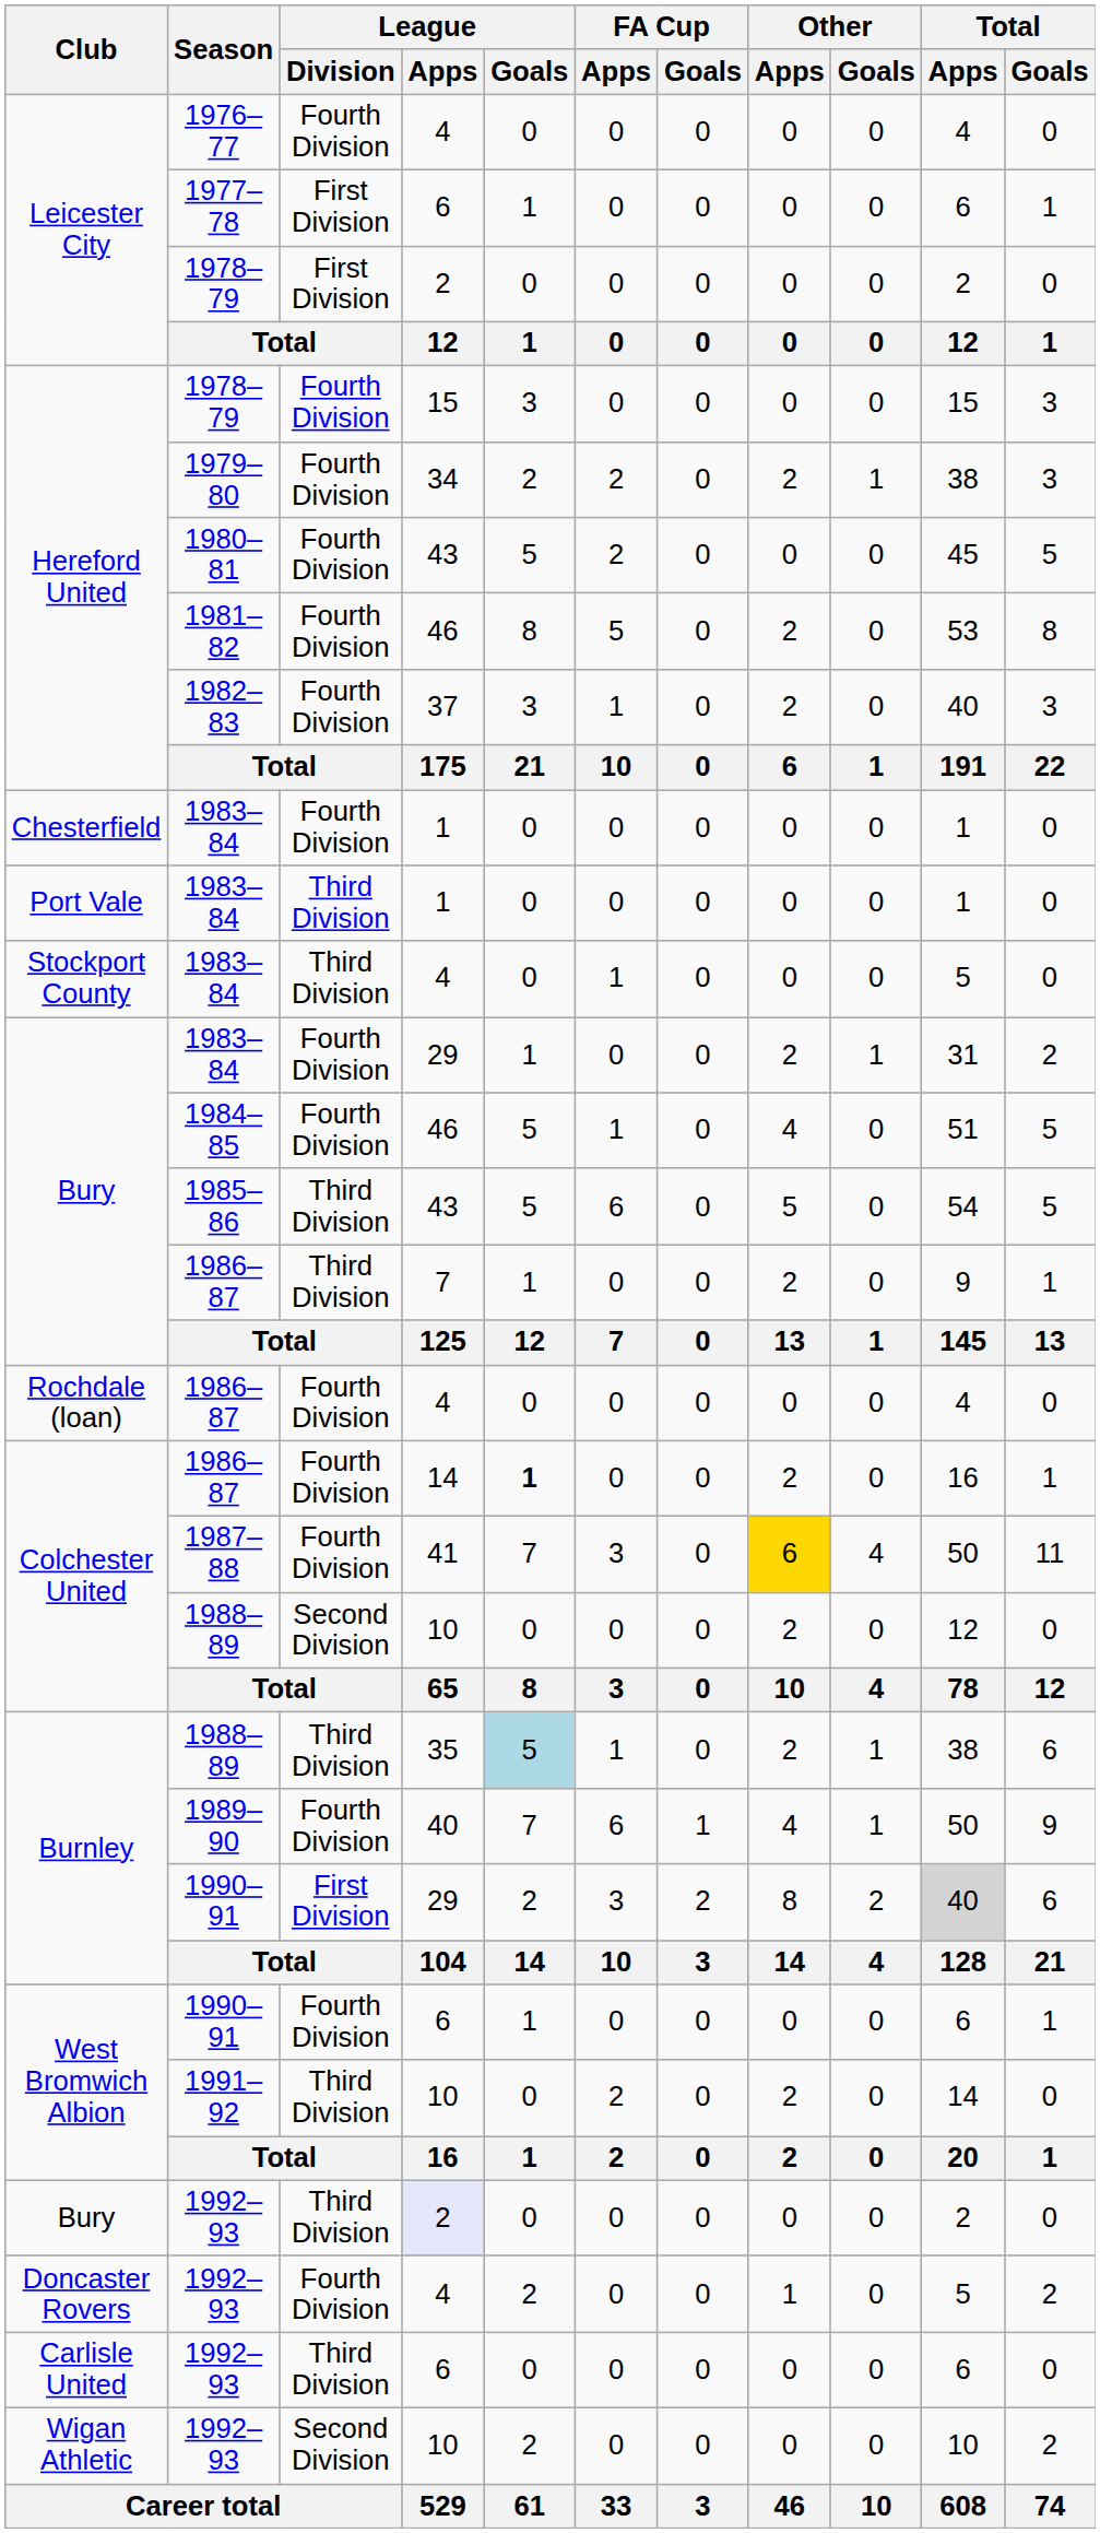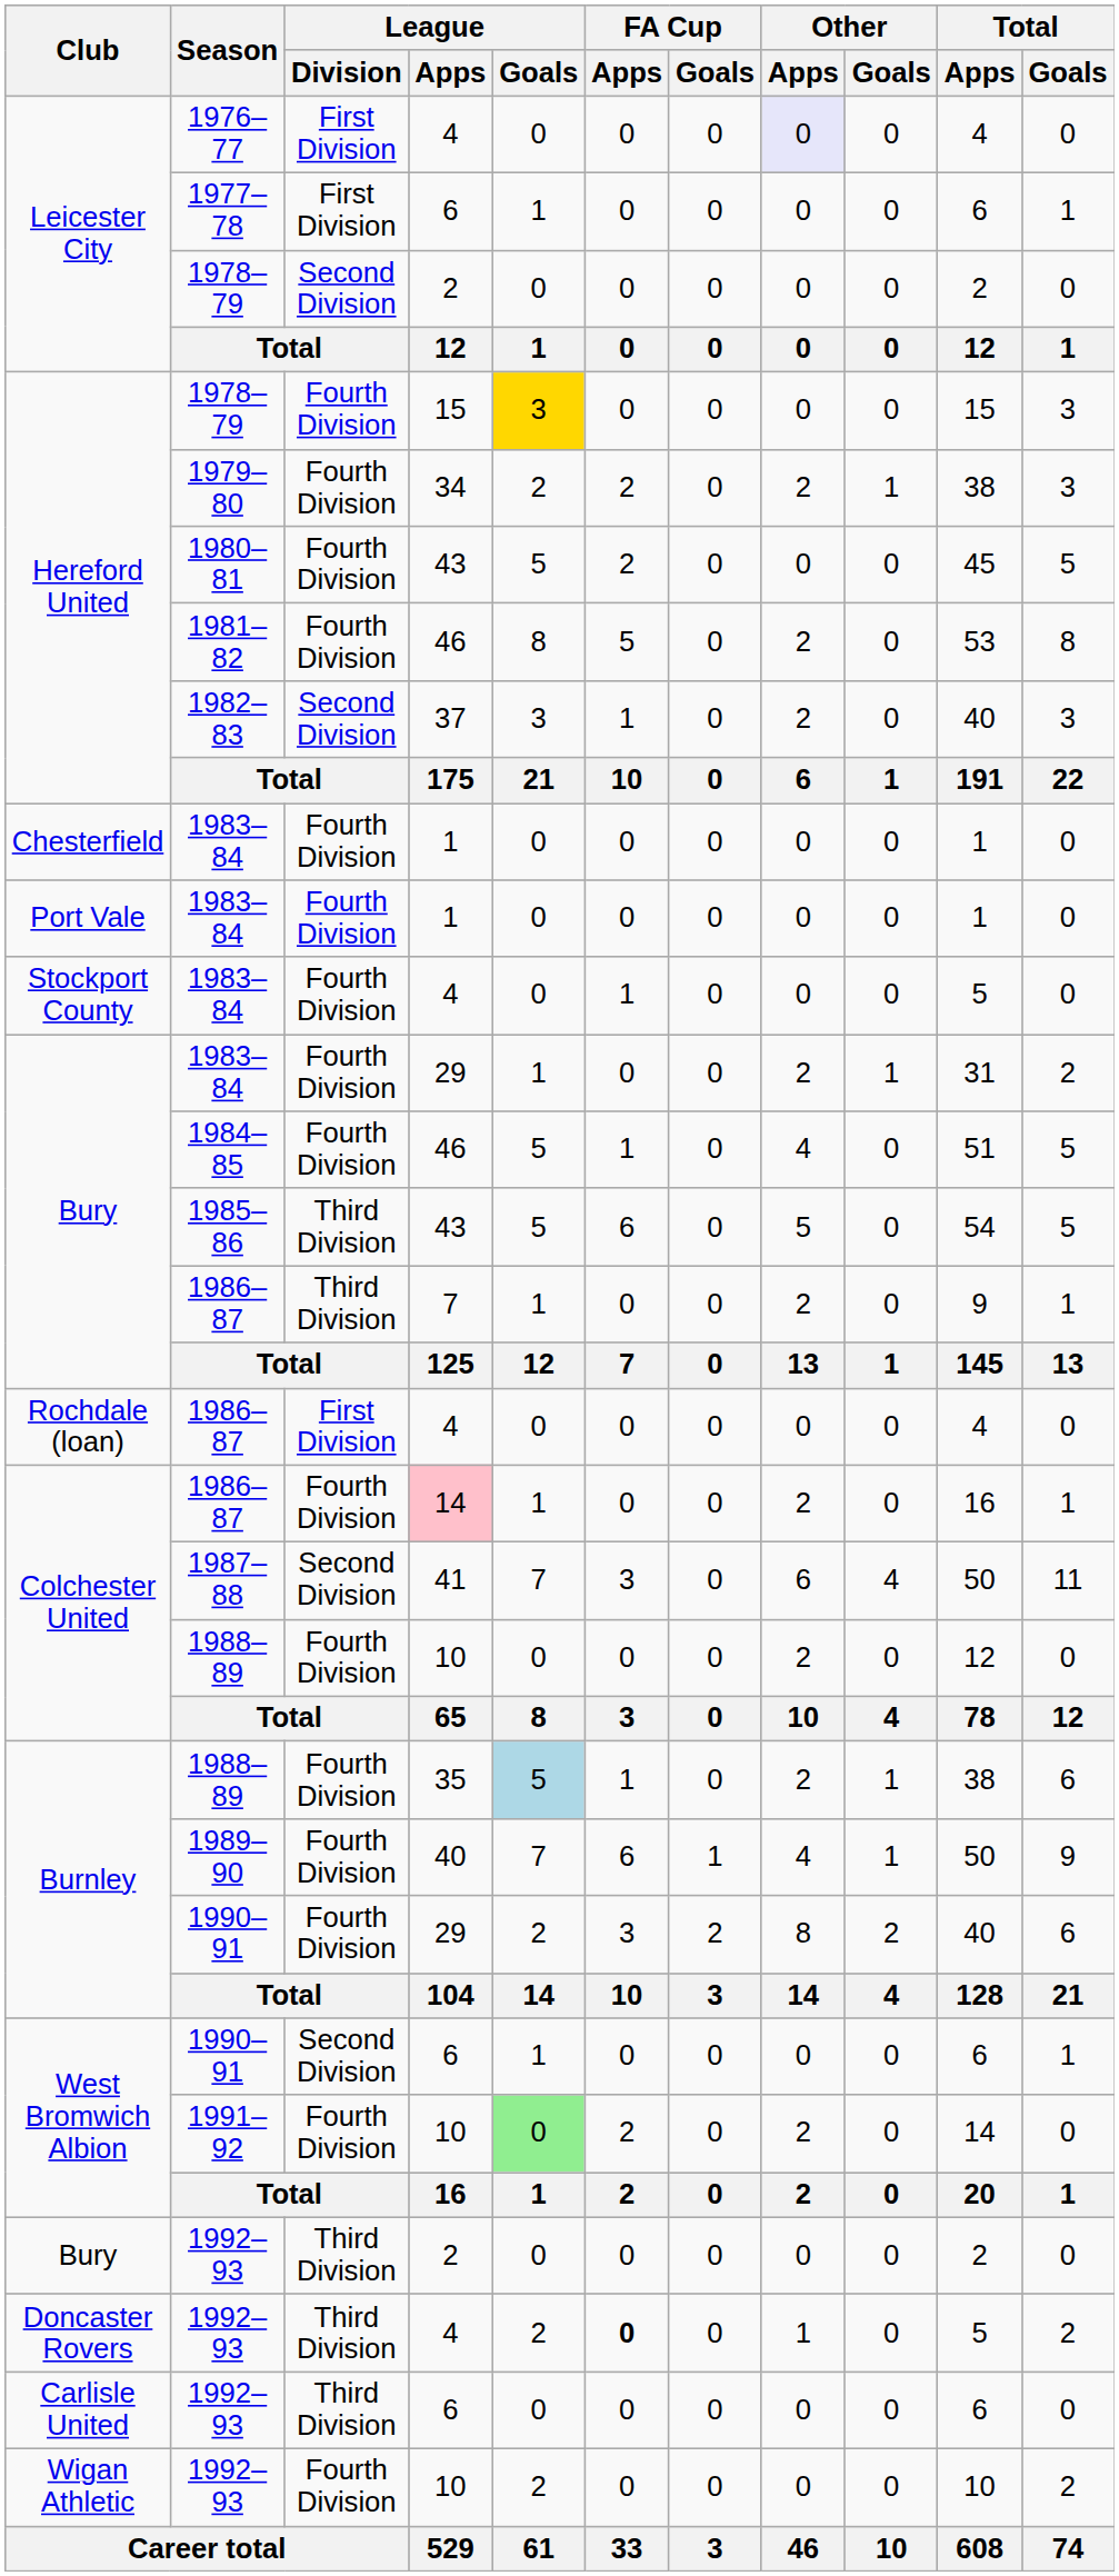 <table class="wikitable" style="text-align: center;">
 <tr>
 <th rowspan="2">Club</th>
 <th rowspan="2">Season</th>
 <th colspan="3">League</th>
 <th colspan="2">FA Cup</th>
 <th colspan="2">Other</th>
 <th colspan="2">Total</th>
 </tr>
 <tr>
 <th>Division</th>
 <th>Apps</th>
 <th>Goals</th>
 <th>Apps</th>
 <th>Goals</th>
 <th>Apps</th>
 <th>Goals</th>
 <th>Apps</th>
 <th>Goals</th>
 </tr>
 <tr>
 <td rowspan="4"><a href='#'>Leicester City</a></td>
 <td><a href='#'>1976–77</a></td>
-<td>Fourth Division</td>
+<td><a href='#'>First Division</a></td>
 <td>4</td>
 <td>0</td>
 <td>0</td>
 <td>0</td>
-<td>0</td>
+<td style="background: lavender;">0</td>
 <td>0</td>
 <td>4</td>
 <td>0</td>
 </tr>
 <tr>
 <td><a href='#'>1977–78</a></td>
 <td>First Division</td>
 <td>6</td>
 <td>1</td>
 <td>0</td>
 <td>0</td>
 <td>0</td>
 <td>0</td>
 <td>6</td>
 <td>1</td>
 </tr>
 <tr>
 <td><a href='#'>1978–79</a></td>
-<td>First Division</td>
+<td><a href='#'>Second Division</a></td>
 <td>2</td>
 <td>0</td>
 <td>0</td>
 <td>0</td>
 <td>0</td>
 <td>0</td>
 <td>2</td>
 <td>0</td>
 </tr>
 <tr>
 <th colspan="2">Total</th>
 <th>12</th>
 <th>1</th>
 <th>0</th>
 <th>0</th>
 <th>0</th>
 <th>0</th>
 <th>12</th>
 <th>1</th>
 </tr>
 <tr>
 <td rowspan="6"><a href='#'>Hereford United</a></td>
 <td><a href='#'>1978–79</a></td>
 <td><a href='#'>Fourth Division</a></td>
 <td>15</td>
-<td>3</td>
+<td style="background: gold;">3</td>
 <td>0</td>
 <td>0</td>
 <td>0</td>
 <td>0</td>
 <td>15</td>
 <td>3</td>
 </tr>
 <tr>
 <td><a href='#'>1979–80</a></td>
 <td>Fourth Division</td>
 <td>34</td>
 <td>2</td>
 <td>2</td>
 <td>0</td>
 <td>2</td>
 <td>1</td>
 <td>38</td>
 <td>3</td>
 </tr>
 <tr>
 <td><a href='#'>1980–81</a></td>
 <td>Fourth Division</td>
 <td>43</td>
 <td>5</td>
 <td>2</td>
 <td>0</td>
 <td>0</td>
 <td>0</td>
 <td>45</td>
 <td>5</td>
 </tr>
 <tr>
 <td><a href='#'>1981–82</a></td>
 <td>Fourth Division</td>
 <td>46</td>
 <td>8</td>
 <td>5</td>
 <td>0</td>
 <td>2</td>
 <td>0</td>
 <td>53</td>
 <td>8</td>
 </tr>
 <tr>
 <td><a href='#'>1982–83</a></td>
-<td>Fourth Division</td>
+<td><a href='#'>Second Division</a></td>
 <td>37</td>
 <td>3</td>
 <td>1</td>
 <td>0</td>
 <td>2</td>
 <td>0</td>
 <td>40</td>
 <td>3</td>
 </tr>
 <tr>
 <th colspan="2">Total</th>
 <th>175</th>
 <th>21</th>
 <th>10</th>
 <th>0</th>
 <th>6</th>
 <th>1</th>
 <th>191</th>
 <th>22</th>
 </tr>
 <tr>
 <td><a href='#'>Chesterfield</a></td>
 <td><a href='#'>1983–84</a></td>
 <td>Fourth Division</td>
 <td>1</td>
 <td>0</td>
 <td>0</td>
 <td>0</td>
 <td>0</td>
 <td>0</td>
 <td>1</td>
 <td>0</td>
 </tr>
 <tr>
 <td><a href='#'>Port Vale</a></td>
 <td><a href='#'>1983–84</a></td>
-<td><a href='#'>Third Division</a></td>
+<td><a href='#'>Fourth Division</a></td>
 <td>1</td>
 <td>0</td>
 <td>0</td>
 <td>0</td>
 <td>0</td>
 <td>0</td>
 <td>1</td>
 <td>0</td>
 </tr>
 <tr>
 <td><a href='#'>Stockport County</a></td>
 <td><a href='#'>1983–84</a></td>
-<td>Third Division</td>
+<td>Fourth Division</td>
 <td>4</td>
 <td>0</td>
 <td>1</td>
 <td>0</td>
 <td>0</td>
 <td>0</td>
 <td>5</td>
 <td>0</td>
 </tr>
 <tr>
 <td rowspan="5"><a href='#'>Bury</a></td>
 <td><a href='#'>1983–84</a></td>
 <td>Fourth Division</td>
 <td>29</td>
 <td>1</td>
 <td>0</td>
 <td>0</td>
 <td>2</td>
 <td>1</td>
 <td>31</td>
 <td>2</td>
 </tr>
 <tr>
 <td><a href='#'>1984–85</a></td>
 <td>Fourth Division</td>
 <td>46</td>
 <td>5</td>
 <td>1</td>
 <td>0</td>
 <td>4</td>
 <td>0</td>
 <td>51</td>
 <td>5</td>
 </tr>
 <tr>
 <td><a href='#'>1985–86</a></td>
 <td>Third Division</td>
 <td>43</td>
 <td>5</td>
 <td>6</td>
 <td>0</td>
 <td>5</td>
 <td>0</td>
 <td>54</td>
 <td>5</td>
 </tr>
 <tr>
 <td><a href='#'>1986–87</a></td>
 <td>Third Division</td>
 <td>7</td>
 <td>1</td>
 <td>0</td>
 <td>0</td>
 <td>2</td>
 <td>0</td>
 <td>9</td>
 <td>1</td>
 </tr>
 <tr>
 <th colspan="2">Total</th>
 <th>125</th>
 <th>12</th>
 <th>7</th>
 <th>0</th>
 <th>13</th>
 <th>1</th>
 <th>145</th>
 <th>13</th>
 </tr>
 <tr>
 <td><a href='#'>Rochdale</a> (loan)</td>
 <td><a href='#'>1986–87</a></td>
-<td>Fourth Division</td>
+<td><a href='#'>First Division</a></td>
 <td>4</td>
 <td>0</td>
 <td>0</td>
 <td>0</td>
 <td>0</td>
 <td>0</td>
 <td>4</td>
 <td>0</td>
 </tr>
 <tr>
 <td rowspan="4"><a href='#'>Colchester United</a></td>
 <td><a href='#'>1986–87</a></td>
 <td>Fourth Division</td>
-<td>14</td>
-<td><strong>1</strong></td>
+<td style="background: pink;">14</td>
+<td>1</td>
 <td>0</td>
 <td>0</td>
 <td>2</td>
 <td>0</td>
 <td>16</td>
 <td>1</td>
 </tr>
 <tr>
 <td><a href='#'>1987–88</a></td>
-<td>Fourth Division</td>
+<td>Second Division</td>
 <td>41</td>
 <td>7</td>
 <td>3</td>
 <td>0</td>
-<td style="background: gold;">6</td>
+<td>6</td>
 <td>4</td>
 <td>50</td>
 <td>11</td>
 </tr>
 <tr>
 <td><a href='#'>1988–89</a></td>
-<td>Second Division</td>
+<td>Fourth Division</td>
 <td>10</td>
 <td>0</td>
 <td>0</td>
 <td>0</td>
 <td>2</td>
 <td>0</td>
 <td>12</td>
 <td>0</td>
 </tr>
 <tr>
 <th colspan="2">Total</th>
 <th>65</th>
 <th>8</th>
 <th>3</th>
 <th>0</th>
 <th>10</th>
 <th>4</th>
 <th>78</th>
 <th>12</th>
 </tr>
 <tr>
 <td rowspan="4"><a href='#'>Burnley</a></td>
 <td><a href='#'>1988–89</a></td>
-<td>Third Division</td>
+<td>Fourth Division</td>
 <td>35</td>
 <td style="background: lightblue;">5</td>
 <td>1</td>
 <td>0</td>
 <td>2</td>
 <td>1</td>
 <td>38</td>
 <td>6</td>
 </tr>
 <tr>
 <td><a href='#'>1989–90</a></td>
 <td>Fourth Division</td>
 <td>40</td>
 <td>7</td>
 <td>6</td>
 <td>1</td>
 <td>4</td>
 <td>1</td>
 <td>50</td>
 <td>9</td>
 </tr>
 <tr>
 <td><a href='#'>1990–91</a></td>
-<td><a href='#'>First Division</a></td>
+<td>Fourth Division</td>
 <td>29</td>
 <td>2</td>
 <td>3</td>
 <td>2</td>
 <td>8</td>
 <td>2</td>
-<td style="background: lightgrey;">40</td>
+<td>40</td>
 <td>6</td>
 </tr>
 <tr>
 <th colspan="2">Total</th>
 <th>104</th>
 <th>14</th>
 <th>10</th>
 <th>3</th>
 <th>14</th>
 <th>4</th>
 <th>128</th>
 <th>21</th>
 </tr>
 <tr>
 <td rowspan="3"><a href='#'>West Bromwich Albion</a></td>
 <td><a href='#'>1990–91</a></td>
-<td>Fourth Division</td>
+<td>Second Division</td>
 <td>6</td>
 <td>1</td>
 <td>0</td>
 <td>0</td>
 <td>0</td>
 <td>0</td>
 <td>6</td>
 <td>1</td>
 </tr>
 <tr>
 <td><a href='#'>1991–92</a></td>
-<td>Third Division</td>
+<td>Fourth Division</td>
 <td>10</td>
-<td>0</td>
+<td style="background: lightgreen;">0</td>
 <td>2</td>
 <td>0</td>
 <td>2</td>
 <td>0</td>
 <td>14</td>
 <td>0</td>
 </tr>
 <tr>
 <th colspan="2">Total</th>
 <th>16</th>
 <th>1</th>
 <th>2</th>
 <th>0</th>
 <th>2</th>
 <th>0</th>
 <th>20</th>
 <th>1</th>
 </tr>
 <tr>
 <td>Bury</td>
 <td><a href='#'>1992–93</a></td>
 <td>Third Division</td>
-<td style="background: lavender;">2</td>
+<td>2</td>
 <td>0</td>
 <td>0</td>
 <td>0</td>
 <td>0</td>
 <td>0</td>
 <td>2</td>
 <td>0</td>
 </tr>
 <tr>
 <td><a href='#'>Doncaster Rovers</a></td>
 <td><a href='#'>1992–93</a></td>
-<td>Fourth Division</td>
+<td>Third Division</td>
 <td>4</td>
 <td>2</td>
-<td>0</td>
+<td><strong>0</strong></td>
 <td>0</td>
 <td>1</td>
 <td>0</td>
 <td>5</td>
 <td>2</td>
 </tr>
 <tr>
 <td><a href='#'>Carlisle United</a></td>
 <td><a href='#'>1992–93</a></td>
 <td>Third Division</td>
 <td>6</td>
 <td>0</td>
 <td>0</td>
 <td>0</td>
 <td>0</td>
 <td>0</td>
 <td>6</td>
 <td>0</td>
 </tr>
 <tr>
 <td><a href='#'>Wigan Athletic</a></td>
 <td><a href='#'>1992–93</a></td>
-<td>Second Division</td>
+<td>Fourth Division</td>
 <td>10</td>
 <td>2</td>
 <td>0</td>
 <td>0</td>
 <td>0</td>
 <td>0</td>
 <td>10</td>
 <td>2</td>
 </tr>
 <tr>
 <th colspan="3">Career total</th>
 <th>529</th>
 <th>61</th>
 <th>33</th>
 <th>3</th>
 <th>46</th>
 <th>10</th>
 <th>608</th>
 <th>74</th>
 </tr>
 </table>
